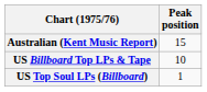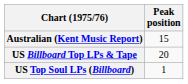 <table class="wikitable sortable plainrowheaders" style="text-align:center">
 <tr>
 <th scope="col">Chart (1975/76)</th>
 <th scope="col">Peak<br>position</th>
 </tr>
 <tr>
 <th scope="row">Australian (<a href='#'>Kent Music Report</a>)</th>
 <td align="center">15</td>
 </tr>
 <tr>
 <th scope="row">US <a href='#'><em>Billboard</em> Top LPs & Tape</a></th>
-<td>10</td>
+<td>20</td>
 </tr>
 <tr>
 <th scope="row">US <a href='#'>Top Soul LPs</a> (<em><a href='#'>Billboard</a></em>)</th>
 <td>1</td>
 </tr>
 </table>
